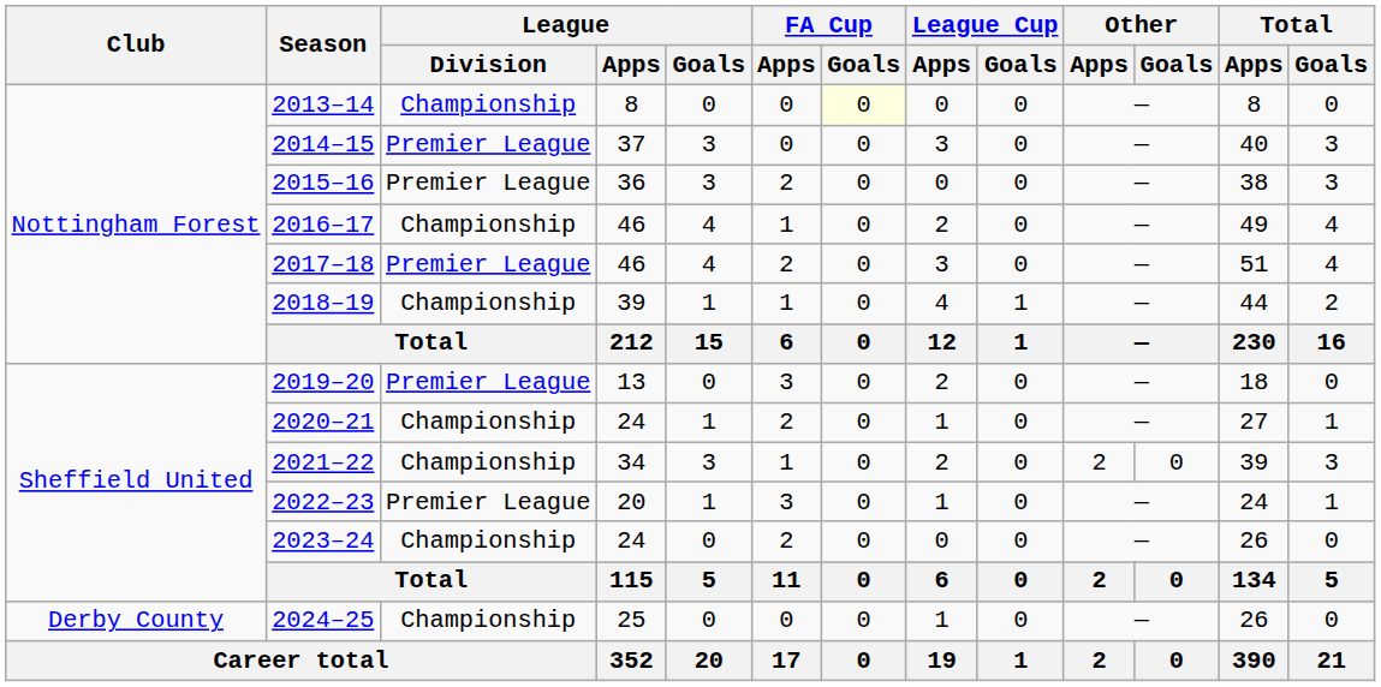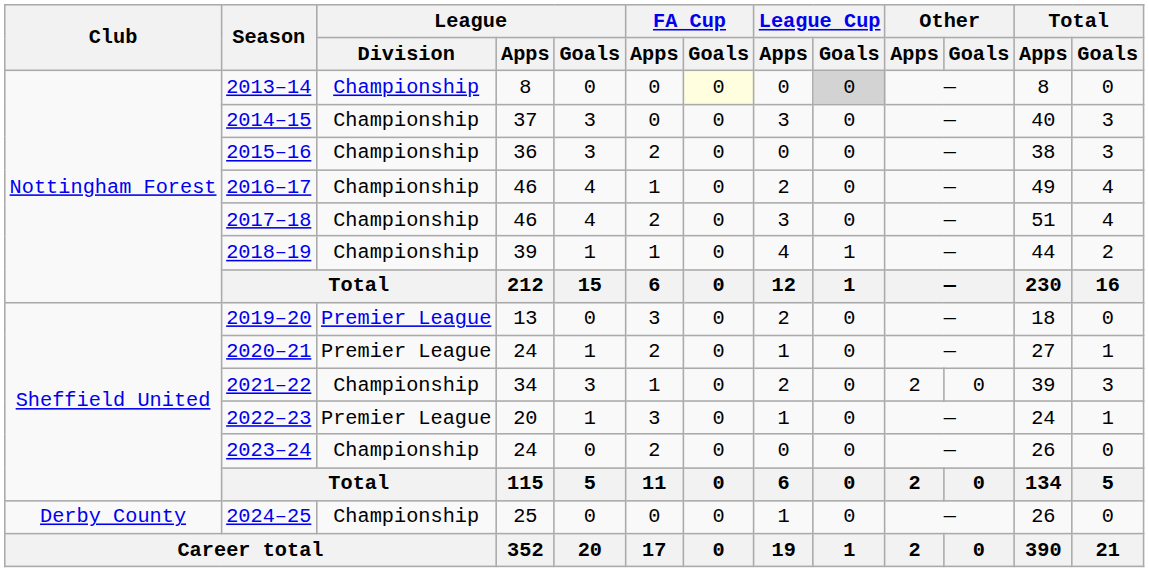 <table class="wikitable" style="text-align:center">
 <tr>
 <th rowspan="2">Club</th>
 <th rowspan="2">Season</th>
 <th colspan="3">League</th>
 <th colspan="2"><a href='#'>FA Cup</a></th>
 <th colspan="2"><a href='#'>League Cup</a></th>
 <th colspan="2">Other</th>
 <th colspan="2">Total</th>
 </tr>
 <tr>
 <th>Division</th>
 <th>Apps</th>
 <th>Goals</th>
 <th>Apps</th>
 <th>Goals</th>
 <th>Apps</th>
 <th>Goals</th>
 <th>Apps</th>
 <th>Goals</th>
 <th>Apps</th>
 <th>Goals</th>
 </tr>
 <tr>
 <td rowspan="7"><a href='#'>Nottingham Forest</a></td>
 <td><a href='#'>2013–14</a></td>
 <td><a href='#'>Championship</a></td>
 <td>8</td>
 <td>0</td>
 <td>0</td>
 <td style="background: lightyellow;">0</td>
 <td>0</td>
-<td>0</td>
+<td style="background: lightgrey;">0</td>
 <td colspan="2">—</td>
 <td>8</td>
 <td>0</td>
 </tr>
 <tr>
 <td><a href='#'>2014–15</a></td>
-<td><a href='#'>Premier League</a></td>
+<td>Championship</td>
 <td>37</td>
 <td>3</td>
 <td>0</td>
 <td>0</td>
 <td>3</td>
 <td>0</td>
 <td colspan="2">—</td>
 <td>40</td>
 <td>3</td>
 </tr>
 <tr>
 <td><a href='#'>2015–16</a></td>
-<td>Premier League</td>
+<td>Championship</td>
 <td>36</td>
 <td>3</td>
 <td>2</td>
 <td>0</td>
 <td>0</td>
 <td>0</td>
 <td colspan="2">—</td>
 <td>38</td>
 <td>3</td>
 </tr>
 <tr>
 <td><a href='#'>2016–17</a></td>
 <td>Championship</td>
 <td>46</td>
 <td>4</td>
 <td>1</td>
 <td>0</td>
 <td>2</td>
 <td>0</td>
 <td colspan="2">—</td>
 <td>49</td>
 <td>4</td>
 </tr>
 <tr>
 <td><a href='#'>2017–18</a></td>
-<td><a href='#'>Premier League</a></td>
+<td>Championship</td>
 <td>46</td>
 <td>4</td>
 <td>2</td>
 <td>0</td>
 <td>3</td>
 <td>0</td>
 <td colspan="2">—</td>
 <td>51</td>
 <td>4</td>
 </tr>
 <tr>
 <td><a href='#'>2018–19</a></td>
 <td>Championship</td>
 <td>39</td>
 <td>1</td>
 <td>1</td>
 <td>0</td>
 <td>4</td>
 <td>1</td>
 <td colspan="2">—</td>
 <td>44</td>
 <td>2</td>
 </tr>
 <tr>
 <th colspan="2">Total</th>
 <th>212</th>
 <th>15</th>
 <th>6</th>
 <th>0</th>
 <th>12</th>
 <th>1</th>
 <th colspan="2">—</th>
 <th>230</th>
 <th>16</th>
 </tr>
 <tr>
 <td rowspan="6"><a href='#'>Sheffield United</a></td>
 <td><a href='#'>2019–20</a></td>
 <td><a href='#'>Premier League</a></td>
 <td>13</td>
 <td>0</td>
 <td>3</td>
 <td>0</td>
 <td>2</td>
 <td>0</td>
 <td colspan="2">—</td>
 <td>18</td>
 <td>0</td>
 </tr>
 <tr>
 <td><a href='#'>2020–21</a></td>
-<td>Championship</td>
+<td>Premier League</td>
 <td>24</td>
 <td>1</td>
 <td>2</td>
 <td>0</td>
 <td>1</td>
 <td>0</td>
 <td colspan="2">—</td>
 <td>27</td>
 <td>1</td>
 </tr>
 <tr>
 <td><a href='#'>2021–22</a></td>
 <td>Championship</td>
 <td>34</td>
 <td>3</td>
 <td>1</td>
 <td>0</td>
 <td>2</td>
 <td>0</td>
 <td>2</td>
 <td>0</td>
 <td>39</td>
 <td>3</td>
 </tr>
 <tr>
 <td><a href='#'>2022–23</a></td>
 <td>Premier League</td>
 <td>20</td>
 <td>1</td>
 <td>3</td>
 <td>0</td>
 <td>1</td>
 <td>0</td>
 <td colspan="2">—</td>
 <td>24</td>
 <td>1</td>
 </tr>
 <tr>
 <td><a href='#'>2023–24</a></td>
 <td>Championship</td>
 <td>24</td>
 <td>0</td>
 <td>2</td>
 <td>0</td>
 <td>0</td>
 <td>0</td>
 <td colspan="2">—</td>
 <td>26</td>
 <td>0</td>
 </tr>
 <tr>
 <th colspan="2">Total</th>
 <th>115</th>
 <th>5</th>
 <th>11</th>
 <th>0</th>
 <th>6</th>
 <th>0</th>
 <th>2</th>
 <th>0</th>
 <th>134</th>
 <th>5</th>
 </tr>
 <tr>
 <td><a href='#'>Derby County</a></td>
 <td><a href='#'>2024–25</a></td>
 <td>Championship</td>
 <td>25</td>
 <td>0</td>
 <td>0</td>
 <td>0</td>
 <td>1</td>
 <td>0</td>
 <td colspan="2">—</td>
 <td>26</td>
 <td>0</td>
 </tr>
 <tr>
 <th colspan="3">Career total</th>
 <th>352</th>
 <th>20</th>
 <th>17</th>
 <th>0</th>
 <th>19</th>
 <th>1</th>
 <th>2</th>
 <th>0</th>
 <th>390</th>
 <th>21</th>
 </tr>
 </table>
